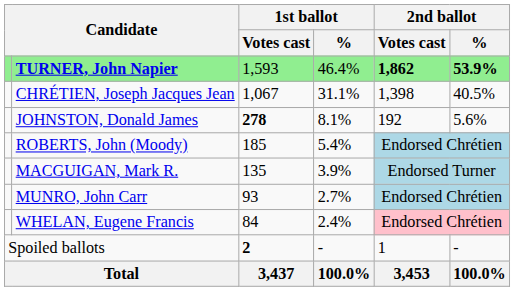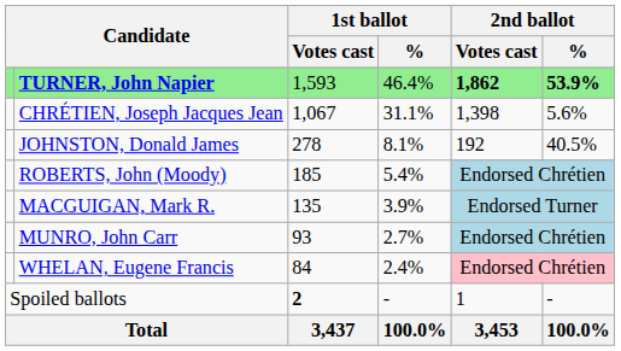 <table class="wikitable">
 <tr>
 <th rowspan="2" colspan="2">Candidate</th>
 <th colspan="2">1st ballot</th>
 <th colspan="2">2nd ballot</th>
 </tr>
 <tr>
 <th>Votes cast</th>
 <th>%</th>
 <th>Votes cast</th>
 <th>%</th>
 </tr>
 <tr style="background:lightgreen;">
 <td></td>
 <td><strong><a href='#'>TURNER, John Napier</a></strong></td>
 <td>1,593</td>
 <td>46.4%</td>
 <td><strong>1,862</strong></td>
 <td><strong>53.9%</strong></td>
 </tr>
 <tr>
 <td></td>
 <td><a href='#'>CHRÉTIEN, Joseph Jacques Jean</a></td>
 <td>1,067</td>
 <td>31.1%</td>
 <td>1,398</td>
-<td>40.5%</td>
+<td>5.6%</td>
 </tr>
 <tr>
 <td></td>
 <td><a href='#'>JOHNSTON, Donald James</a></td>
-<td><strong>278</strong></td>
+<td>278</td>
 <td>8.1%</td>
 <td>192</td>
-<td>5.6%</td>
+<td>40.5%</td>
 </tr>
 <tr>
 <td></td>
 <td><a href='#'>ROBERTS, John (Moody)</a></td>
 <td>185</td>
 <td>5.4%</td>
 <td style="text-align:center; background:lightblue;" colspan="2">Endorsed Chrétien</td>
 </tr>
 <tr>
 <td></td>
 <td><a href='#'>MACGUIGAN, Mark R.</a></td>
 <td>135</td>
 <td>3.9%</td>
 <td style="text-align:center; background:lightblue;" colspan="2">Endorsed Turner</td>
 </tr>
 <tr>
 <td></td>
 <td><a href='#'>MUNRO, John Carr</a></td>
 <td>93</td>
 <td>2.7%</td>
 <td style="text-align:center; background:lightblue;" colspan="2">Endorsed Chrétien</td>
 </tr>
 <tr>
 <td></td>
 <td><a href='#'>WHELAN, Eugene Francis</a></td>
 <td>84</td>
 <td>2.4%</td>
 <td style="text-align:center; background:pink;" colspan="2">Endorsed Chrétien</td>
 </tr>
 <tr>
 <td colspan="2">Spoiled ballots</td>
 <td><strong>2</strong></td>
 <td>-</td>
 <td>1</td>
 <td>-</td>
 </tr>
 <tr>
 <th colspan="2">Total</th>
 <th>3,437</th>
 <th>100.0%</th>
 <th>3,453</th>
 <th>100.0%</th>
 </tr>
 </table>
